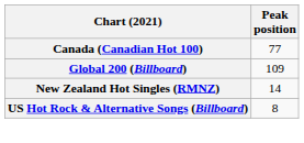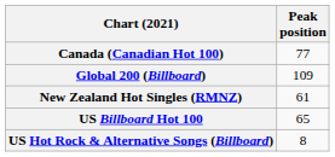 <table class="wikitable sortable plainrowheaders" style="text-align:center">
 <tr>
 <th scope="col">Chart (2021)</th>
 <th scope="col">Peak<br>position</th>
 </tr>
 <tr>
 <th scope="row">Canada (<a href='#'>Canadian Hot 100</a>)</th>
 <td>77</td>
 </tr>
 <tr>
 <th scope="row"><a href='#'>Global 200</a> (<em><a href='#'>Billboard</a></em>)</th>
 <td>109</td>
 </tr>
 <tr>
 <th scope="row">New Zealand Hot Singles (<a href='#'>RMNZ</a>)</th>
-<td>14</td>
+<td>61</td>
+</tr>
+<tr>
+<th scope="row">US <a href='#'><em>Billboard</em> Hot 100</a></th>
+<td>65</td>
 </tr>
 <tr>
 <th scope="row">US <a href='#'>Hot Rock & Alternative Songs</a> (<em><a href='#'>Billboard</a></em>)</th>
 <td>8</td>
 </tr>
 </table>
